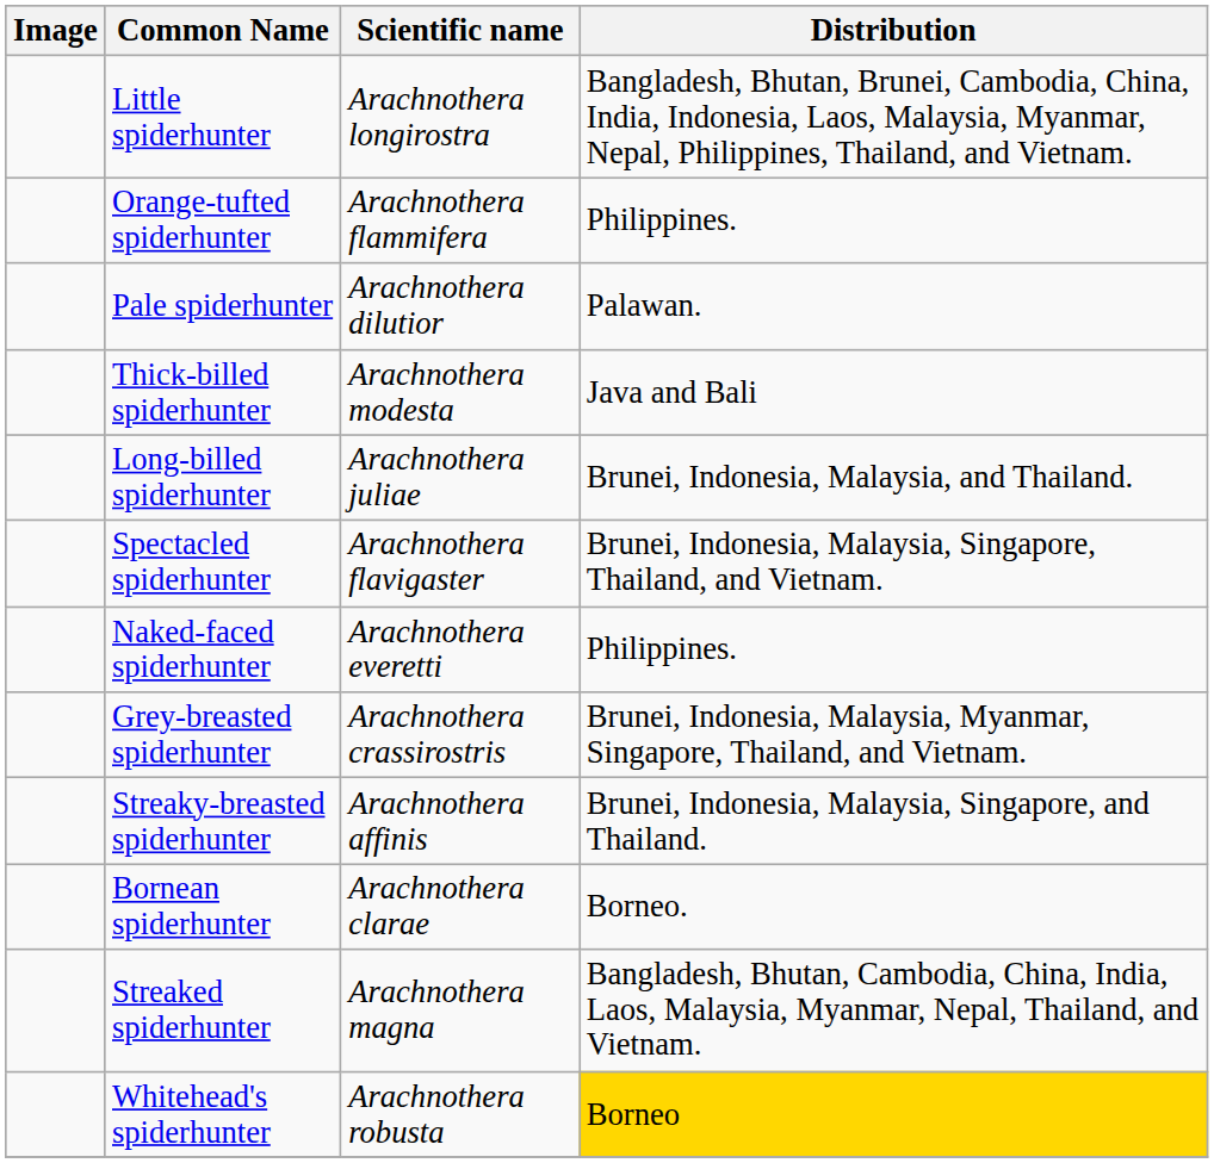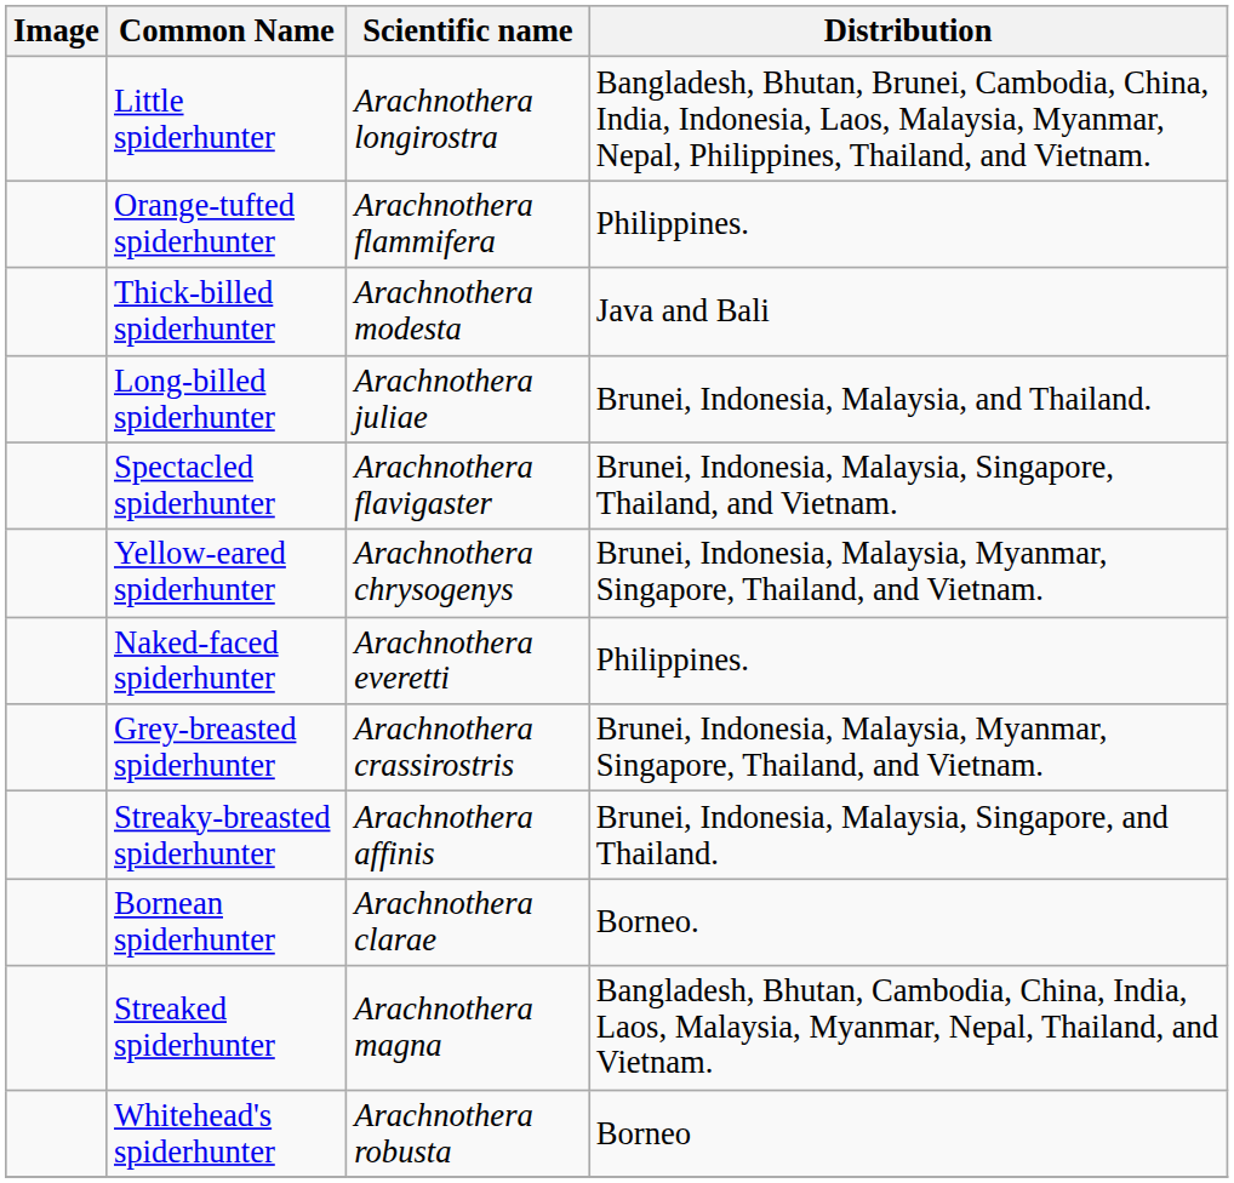 <table class="wikitable">
 <tr>
 <th>Image</th>
 <th>Common Name</th>
 <th>Scientific name</th>
 <th>Distribution</th>
 </tr>
 <tr>
 <td></td>
 <td><a href='#'>Little spiderhunter</a></td>
 <td><em>Arachnothera longirostra</em></td>
 <td>Bangladesh, Bhutan, Brunei, Cambodia, China, India, Indonesia, Laos, Malaysia, Myanmar, Nepal, Philippines, Thailand, and Vietnam.</td>
 </tr>
 <tr>
 <td></td>
 <td><a href='#'>Orange-tufted spiderhunter</a></td>
 <td><em>Arachnothera flammifera</em></td>
 <td>Philippines.</td>
 </tr>
 <tr>
 <td></td>
-<td><a href='#'>Pale spiderhunter</a></td>
-<td><em>Arachnothera dilutior</em></td>
-<td>Palawan.</td>
-</tr>
-<tr>
-<td></td>
 <td><a href='#'>Thick-billed spiderhunter</a></td>
 <td><em>Arachnothera modesta</em></td>
 <td>Java and Bali</td>
 </tr>
 <tr>
 <td></td>
 <td><a href='#'>Long-billed spiderhunter</a></td>
 <td><em>Arachnothera juliae</em></td>
 <td>Brunei, Indonesia, Malaysia, and Thailand.</td>
 </tr>
 <tr>
 <td></td>
 <td><a href='#'>Spectacled spiderhunter</a></td>
 <td><em>Arachnothera flavigaster</em></td>
 <td>Brunei, Indonesia, Malaysia, Singapore, Thailand, and Vietnam.</td>
+</tr>
+<tr>
+<td></td>
+<td><a href='#'>Yellow-eared spiderhunter</a></td>
+<td><em>Arachnothera chrysogenys</em></td>
+<td>Brunei, Indonesia, Malaysia, Myanmar, Singapore, Thailand, and Vietnam.</td>
 </tr>
 <tr>
 <td></td>
 <td><a href='#'>Naked-faced spiderhunter</a></td>
 <td><em>Arachnothera everetti</em></td>
 <td>Philippines.</td>
 </tr>
 <tr>
 <td></td>
 <td><a href='#'>Grey-breasted spiderhunter</a></td>
 <td><em>Arachnothera crassirostris</em></td>
 <td>Brunei, Indonesia, Malaysia, Myanmar, Singapore, Thailand, and Vietnam.</td>
 </tr>
 <tr>
 <td></td>
 <td><a href='#'>Streaky-breasted spiderhunter</a></td>
 <td><em>Arachnothera affinis</em></td>
 <td>Brunei, Indonesia, Malaysia, Singapore, and Thailand.</td>
 </tr>
 <tr>
 <td></td>
 <td><a href='#'>Bornean spiderhunter</a></td>
 <td><em>Arachnothera clarae</em></td>
 <td>Borneo.</td>
 </tr>
 <tr>
 <td></td>
 <td><a href='#'>Streaked spiderhunter</a></td>
 <td><em>Arachnothera magna</em></td>
 <td>Bangladesh, Bhutan, Cambodia, China, India, Laos, Malaysia, Myanmar, Nepal, Thailand, and Vietnam.</td>
 </tr>
 <tr>
 <td></td>
 <td><a href='#'>Whitehead's spiderhunter</a></td>
 <td><em>Arachnothera robusta</em></td>
-<td style="background: gold;">Borneo</td>
+<td>Borneo</td>
 </tr>
 <tr>
 </tr>
 </table>
